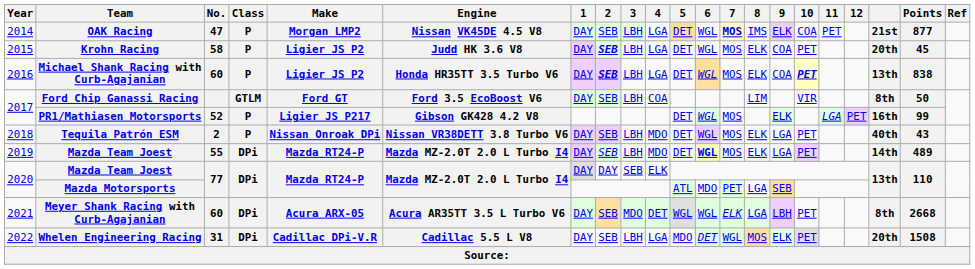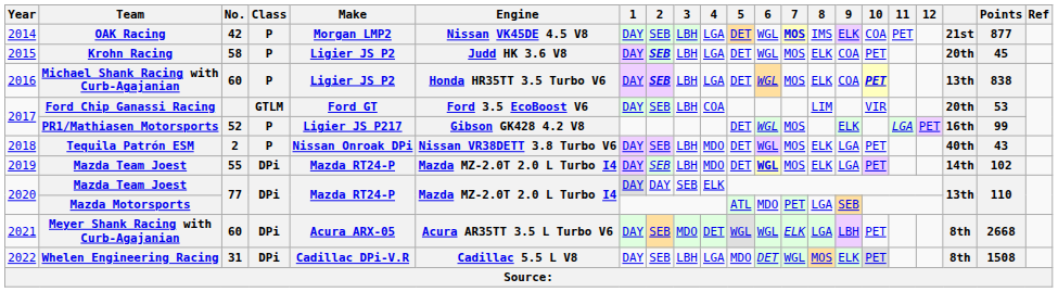 <table class="wikitable" style="text-align:center; font-size:85%">
 <tr>
 <th>Year</th>
 <th>Team</th>
 <th>No.</th>
 <th>Class</th>
 <th>Make</th>
 <th>Engine</th>
 <th>1</th>
 <th>2</th>
 <th>3</th>
 <th>4</th>
 <th>5</th>
 <th>6</th>
 <th>7</th>
 <th>8</th>
 <th>9</th>
 <th>10</th>
 <th>11</th>
 <th>12</th>
 <th></th>
 <th>Points</th>
 <th>Ref</th>
 </tr>
 <tr>
 <td><a href='#'>2014</a></td>
 <th nowrap><a href='#'>OAK Racing</a></th>
-<th>47</th>
+<th>42</th>
 <th>P</th>
 <th nowrap><a href='#'>Morgan LMP2</a></th>
 <th nowrap><a href='#'>Nissan</a> <a href='#'>VK45DE</a> 4.5 V8</th>
 <td style="background:#dfffdf;"><a href='#'>DAY</a><br></td>
 <td style="background:#dfffdf;"><a href='#'>SEB</a><br></td>
 <td style="background:#dfffdf;"><a href='#'>LBH</a><br></td>
 <td><a href='#'>LGA</a></td>
 <td style="background:#ffdf9f;"><a href='#'>DET</a><br></td>
 <td><a href='#'>WGL</a></td>
 <td style="background:#ffffbf;"><strong><a href='#'>MOS</a></strong><br></td>
 <td><a href='#'>IMS</a></td>
 <td style="background:#efcfff;"><a href='#'>ELK</a><br></td>
 <td><a href='#'>COA</a></td>
 <td><a href='#'>PET</a></td>
 <td></td>
 <th>21st</th>
 <th>877</th>
 <td></td>
 </tr>
 <tr>
 <td><a href='#'>2015</a></td>
 <th nowrap><a href='#'>Krohn Racing</a></th>
 <th>58</th>
 <th>P</th>
 <th nowrap><a href='#'>Ligier JS P2</a></th>
 <th nowrap><a href='#'>Judd</a> HK 3.6 V8</th>
 <td style="background:#efcfff;"><a href='#'>DAY</a><br></td>
 <td style="background:#dfffdf;"><strong><em><a href='#'>SEB</a></em></strong><br></td>
 <td><a href='#'>LBH</a></td>
 <td><a href='#'>LGA</a></td>
 <td><a href='#'>DET</a></td>
 <td><a href='#'>WGL</a></td>
 <td><a href='#'>MOS</a></td>
 <td><a href='#'>ELK</a></td>
 <td><a href='#'>COA</a></td>
 <td><a href='#'>PET</a></td>
 <td></td>
 <td></td>
 <th>20th</th>
 <th>45</th>
 <td></td>
 </tr>
 <tr>
 <td><a href='#'>2016</a></td>
 <th nowrap><a href='#'>Michael Shank Racing</a> with<br><a href='#'>Curb-Agajanian</a></th>
 <th>60</th>
 <th>P</th>
 <th nowrap><a href='#'>Ligier JS P2</a></th>
 <th nowrap><a href='#'>Honda</a> HR35TT 3.5 Turbo V6</th>
 <td style="background:#efcfff;"><a href='#'>DAY</a><br></td>
 <td style="background:#efcfff;"><strong><em><a href='#'>SEB</a></em></strong><br></td>
 <td><a href='#'>LBH</a></td>
 <td><a href='#'>LGA</a></td>
 <td><a href='#'>DET</a></td>
 <td style="background:#ffdf9f;"><em><a href='#'>WGL</a></em><br></td>
 <td><a href='#'>MOS</a></td>
 <td><a href='#'>ELK</a></td>
 <td><a href='#'>COA</a></td>
 <td style="background:#ffffbf;"><strong><em><a href='#'>PET</a></em></strong><br></td>
 <td></td>
 <td></td>
 <th>13th</th>
 <th>838</th>
 <td></td>
 </tr>
 <tr>
 <td rowspan=2><a href='#'>2017</a></td>
 <th nowrap><a href='#'>Ford Chip Ganassi Racing</a></th>
 <th></th>
 <th>GTLM</th>
 <th nowrap><a href='#'>Ford GT</a></th>
 <th nowrap><a href='#'>Ford</a> 3.5 <a href='#'>EcoBoost</a> V6</th>
 <td style="background:#dfffdf;"><a href='#'>DAY</a><br></td>
 <td style="background:#dfffdf;"><a href='#'>SEB</a><br></td>
 <td><a href='#'>LBH</a></td>
 <td><a href='#'>COA</a></td>
 <td></td>
 <td></td>
 <td></td>
 <td><a href='#'>LIM</a></td>
 <td></td>
 <td><a href='#'>VIR</a></td>
 <td></td>
 <td></td>
-<th>8th</th>
-<th>50</th>
+<th>20th</th>
+<th>53</th>
 <td rowspan="2"></td>
 </tr>
 <tr>
 <th nowrap><a href='#'>PR1/Mathiasen Motorsports</a></th>
 <th>52</th>
 <th>P</th>
 <th nowrap><a href='#'>Ligier JS P217</a></th>
 <th nowrap><a href='#'>Gibson</a> GK428 4.2 V8</th>
 <td></td>
 <td></td>
 <td></td>
 <td></td>
 <td><a href='#'>DET</a></td>
 <td style="background:#dfffdf;"><em><a href='#'>WGL</a></em><br></td>
 <td><a href='#'>MOS</a></td>
 <td></td>
 <td style="background:#dfffdf;"><a href='#'>ELK</a><br></td>
 <td></td>
 <td style="background:#dfffdf;"><em><a href='#'>LGA</a></em><br></td>
 <td style="background:#efcfff;"><a href='#'>PET</a><br></td>
 <th>16th</th>
 <th>99</th>
 </tr>
 <tr>
 <td><a href='#'>2018</a></td>
 <th nowrap><a href='#'>Tequila Patrón ESM</a></th>
 <th>2</th>
 <th>P</th>
 <th nowrap><a href='#'>Nissan Onroak DPi</a></th>
 <th nowrap><a href='#'>Nissan VR38DETT</a> 3.8 Turbo V6</th>
 <td style="background:#EFCFFF;"><a href='#'>DAY</a><br></td>
 <td style="background:#EFCFFF;"><a href='#'>SEB</a><br></td>
 <td><a href='#'>LBH</a></td>
 <td><a href='#'>MDO</a></td>
 <td><a href='#'>DET</a></td>
 <td style="background:#EFCFFF;"><a href='#'>WGL</a><br></td>
 <td><a href='#'>MOS</a></td>
 <td><a href='#'>ELK</a></td>
 <td><a href='#'>LGA</a></td>
 <td><a href='#'>PET</a></td>
 <td></td>
 <td></td>
 <th>40th</th>
 <th>43</th>
 <td></td>
 </tr>
 <tr>
 <td><a href='#'>2019</a></td>
 <th nowrap><a href='#'>Mazda Team Joest</a></th>
 <th>55</th>
 <th>DPi</th>
 <th nowrap><a href='#'>Mazda RT24-P</a></th>
 <th nowrap><a href='#'>Mazda</a> MZ-2.0T 2.0 L Turbo <a href='#'>I4</a></th>
 <td style="background:#EFCFFF;"><a href='#'>DAY</a><br></td>
 <td style="background:#DFFFDF;"><em><a href='#'>SEB</a></em><br></td>
 <td><a href='#'>LBH</a></td>
 <td><a href='#'>MDO</a></td>
 <td><a href='#'>DET</a></td>
 <td style="background:#ffffbf;"><strong><a href='#'>WGL</a></strong><br></td>
 <td><a href='#'>MOS</a></td>
 <td><a href='#'>ELK</a></td>
 <td><a href='#'>LGA</a></td>
 <td style="background:#EFCFFF;"><a href='#'>PET</a><br></td>
 <td></td>
 <td></td>
 <th>14th</th>
-<th>489</th>
+<th>102</th>
 <td></td>
 </tr>
 <tr>
 <td rowspan=2><a href='#'>2020</a></td>
 <th nowrap><a href='#'>Mazda Team Joest</a></th>
 <th rowspan=2>77</th>
 <th rowspan=2>DPi</th>
 <th rowspan=2 nowrap><a href='#'>Mazda RT24-P</a></th>
 <th rowspan=2 nowrap><a href='#'>Mazda</a> MZ-2.0T 2.0 L Turbo <a href='#'>I4</a></th>
 <td style="background:#DFDFDF;"><a href='#'>DAY</a><br></td>
 <td><a href='#'>DAY</a></td>
 <td><a href='#'>SEB</a></td>
 <td><a href='#'>ELK</a></td>
 <td colspan=8></td>
 <th rowspan=2>13th</th>
 <th rowspan=2>110</th>
 <td rowspan="2"></td>
 </tr>
 <tr>
 <th nowrap><a href='#'>Mazda Motorsports</a></th>
 <td colspan=4></td>
 <td style="background:#DFFFDF;"><a href='#'>ATL</a><br></td>
 <td><a href='#'>MDO</a></td>
 <td style="background:#DFFFDF;"><a href='#'>PET</a><br></td>
 <td><a href='#'>LGA</a></td>
 <td style="background:#ffdf9f;"><a href='#'>SEB</a><br></td>
 <td colspan=3></td>
 </tr>
 <tr>
 <td><a href='#'>2021</a></td>
 <th nowrap><a href='#'>Meyer Shank Racing</a> with<br><a href='#'>Curb-Agajanian</a></th>
 <th>60</th>
 <th>DPi</th>
 <th nowrap><a href='#'>Acura ARX-05</a></th>
 <th nowrap><a href='#'>Acura</a> AR35TT 3.5 L Turbo V6</th>
 <td style="background:#DFFFDF;"><a href='#'>DAY</a><br></td>
 <td style="background:#FFDF9F;"><a href='#'>SEB</a><br></td>
 <td style="background:#DFFFDF;"><a href='#'>MDO</a><br></td>
 <td style="background:#DFFFDF;"><a href='#'>DET</a><br></td>
 <td style="background:#DFDFDF;"><a href='#'>WGL</a><br></td>
 <td style="background:#DFFFDF;"><a href='#'>WGL</a><br></td>
 <td style="background:#DFFFDF;"><em><a href='#'>ELK</a></em><br></td>
 <td style="background:#DFFFDF;"><a href='#'>LGA</a><br></td>
 <td style="background:#EFCFFF;"><a href='#'>LBH</a><br></td>
 <td><a href='#'>PET</a></td>
 <td></td>
 <td></td>
 <th>8th</th>
 <th>2668</th>
 <td></td>
 </tr>
 <tr>
 <td><a href='#'>2022</a></td>
 <th nowrap><a href='#'>Whelen Engineering Racing</a></th>
 <th>31</th>
 <th>DPi</th>
 <th nowrap><a href='#'>Cadillac DPi-V.R</a></th>
 <th nowrap><a href='#'>Cadillac</a> 5.5 L V8</th>
 <td><a href='#'>DAY</a></td>
 <td><a href='#'>SEB</a></td>
 <td><a href='#'>LBH</a></td>
 <td><a href='#'>LGA</a></td>
 <td><a href='#'>MDO</a></td>
 <td style="background:#DFFFDF;"><em><a href='#'>DET</a></em><br></td>
 <td style="background:#DFFFDF;"><a href='#'>WGL</a><br></td>
 <td style="background:#FFDF9F;"><a href='#'>MOS</a><br></td>
 <td style="background:#DFFFDF;"><a href='#'>ELK</a><br></td>
 <td style="background:#DFDFDF;"><a href='#'>PET</a><br></td>
 <td></td>
 <td></td>
-<th>20th</th>
+<th>8th</th>
 <th>1508</th>
 <td></td>
 </tr>
 <tr>
 <th colspan="21">Source:</th>
 </tr>
 </table>
